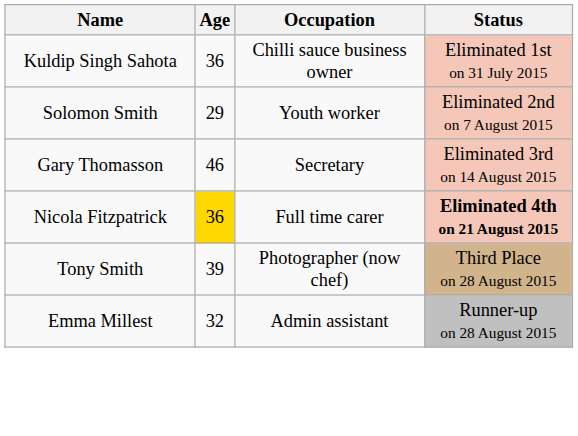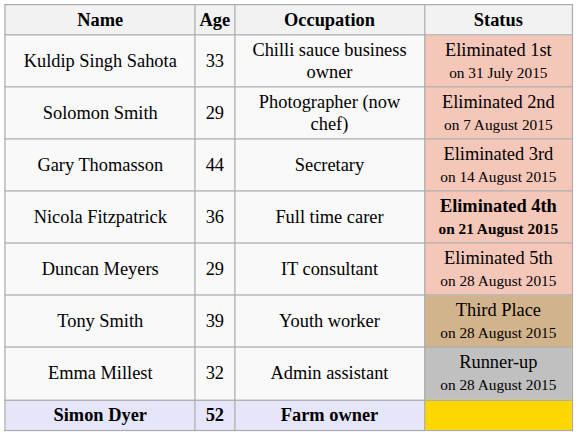 <table class="wikitable" style="margin:auto; text-align:center; font-size:95%;">
 <tr>
 <th style="width:150px;"><strong>Name</strong></th>
 <th style="width:25px;"><strong>Age</strong></th>
 <th style="width:150px;"><strong>Occupation</strong></th>
 <th style="width:115px;"><strong>Status</strong></th>
 </tr>
 <tr>
 <td>Kuldip Singh Sahota</td>
-<td>36</td>
+<td>33</td>
 <td>Chilli sauce business owner</td>
 <td style="background:#f4c7b8;">Eliminated 1st<br><small>on 31 July 2015</small></td>
 </tr>
 <tr>
 <td>Solomon Smith</td>
 <td>29</td>
-<td>Youth worker</td>
+<td>Photographer (now chef)</td>
 <td style="background:#f4c7b8;">Eliminated 2nd<br><small>on 7 August 2015</small></td>
 </tr>
 <tr>
 <td>Gary Thomasson</td>
-<td>46</td>
+<td>44</td>
 <td>Secretary</td>
 <td style="background:#f4c7b8;">Eliminated 3rd<br><small>on 14 August 2015</small></td>
 </tr>
 <tr>
 <td>Nicola Fitzpatrick</td>
-<td style="background: gold;">36</td>
+<td>36</td>
 <td>Full time carer</td>
 <td style="background:#f4c7b8;"><strong>Eliminated 4th<br><small>on 21 August 2015</small></strong></td>
 </tr>
 <tr>
+<td>Duncan Meyers</td>
+<td>29</td>
+<td>IT consultant</td>
+<td style="background:#f4c7b8;">Eliminated 5th<br><small>on 28 August 2015</small></td>
+</tr>
+<tr>
 <td>Tony Smith</td>
 <td>39</td>
-<td>Photographer (now chef)</td>
+<td>Youth worker</td>
 <td style="background:tan;">Third Place<br><small>on 28 August 2015</small></td>
 </tr>
 <tr>
 <td>Emma Millest</td>
 <td>32</td>
 <td>Admin assistant</td>
 <td style=background:silver>Runner-up<br><small>on 28 August 2015</small> </td>
 </tr>
+<tr>
+<td style="background:lavender;"><strong>Simon Dyer</strong></td>
+<td style="background:lavender;"><strong>52</strong></td>
+<td style="background:lavender;"><strong>Farm owner</strong></td>
+<td style=background:gold></td>
+</tr>
 </table>
